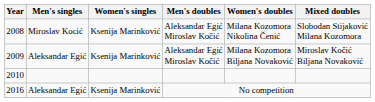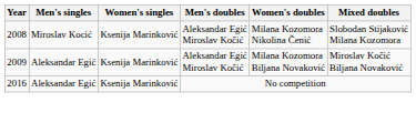 <table class=wikitable style="font-size:90%;">
 <tr>
 <th>Year</th>
 <th>Men's singles</th>
 <th>Women's singles</th>
 <th>Men's doubles</th>
 <th>Women's doubles</th>
 <th>Mixed doubles</th>
 </tr>
 <tr>
 <td>2008</td>
 <td>Miroslav Kocić</td>
 <td>Ksenija Marinković</td>
 <td>Aleksandar Egić <br>Miroslav Kočić</td>
 <td>Milana Kozomora<br>Nikolina Čenić</td>
 <td>Slobodan Stijaković <br>Milana Kozomora</td>
 </tr>
 <tr>
 <td>2009</td>
 <td>Aleksandar Egić</td>
 <td>Ksenija Marinković</td>
 <td>Aleksandar Egić <br>Miroslav Kočić</td>
 <td>Milana Kozomora<br>Biljana Novaković</td>
 <td>Miroslav Kočić <br>Biljana Novaković</td>
 </tr>
 <tr>
-<td>2010</td>
-<td></td>
-<td></td>
-<td></td>
-<td></td>
-<td></td>
-</tr>
-<tr>
 <td>2016</td>
 <td>Aleksandar Egić</td>
 <td>Ksenija Marinković</td>
 <td align="center"; colspan=3>No competition</td>
 </tr>
 </table>
